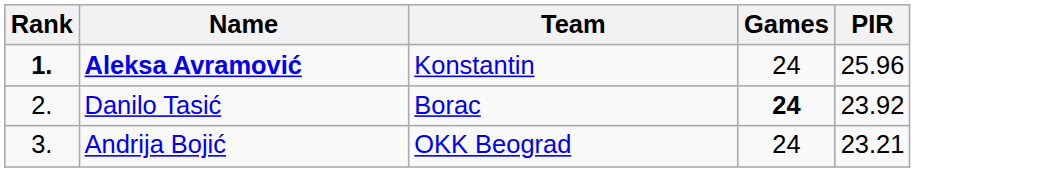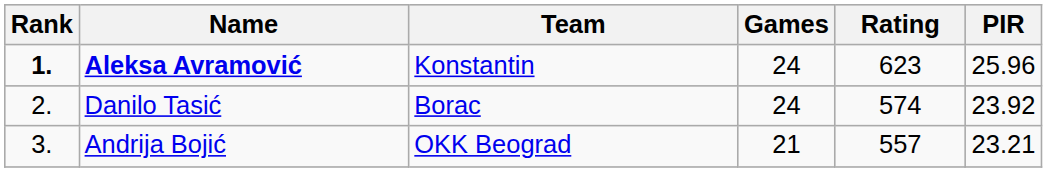 <table class="wikitable sortable" style="text-align: center">
 <tr>
 <th>Rank</th>
 <th width=200>Name</th>
 <th width=200>Team</th>
 <th>Games</th>
+<th width=75>Rating</th>
 <th width=40>PIR</th>
 </tr>
 <tr>
 <td><strong>1.</strong></td>
 <td align="left"> <strong><a href='#'>Aleksa Avramović</a></strong></td>
 <td align="left"><a href='#'>Konstantin</a></td>
 <td>24</td>
+<td>623</td>
 <td>25.96</td>
 </tr>
 <tr>
 <td>2.</td>
 <td align="left"> <a href='#'>Danilo Tasić</a></td>
 <td align="left"><a href='#'>Borac</a></td>
-<td><strong>24</strong></td>
+<td>24</td>
+<td>574</td>
 <td>23.92</td>
 </tr>
 <tr>
 <td>3.</td>
 <td align="left"> <a href='#'>Andrija Bojić</a></td>
 <td align="left"><a href='#'>OKK Beograd</a></td>
-<td>24</td>
+<td>21</td>
+<td>557</td>
 <td>23.21</td>
 </tr>
 </table>
